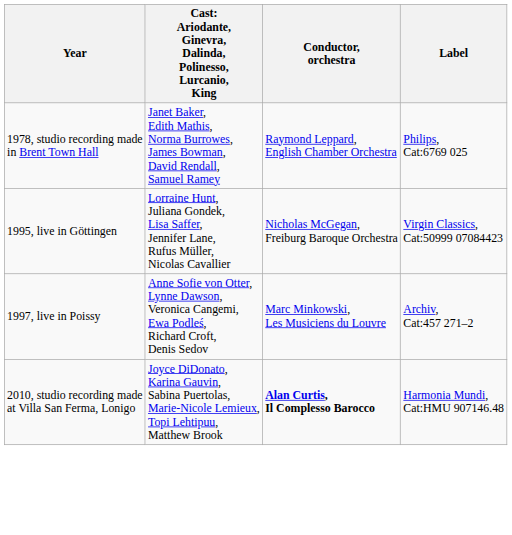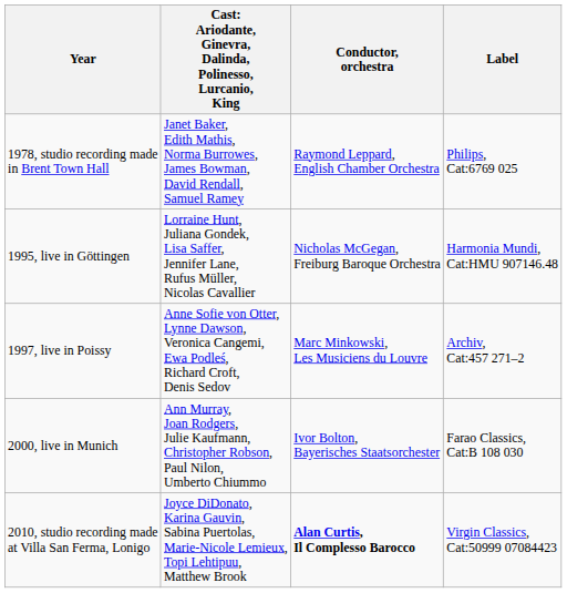 <table class="wikitable">
 <tr>
 <th>Year</th>
 <th>Cast:<br>Ariodante,<br>Ginevra,<br>Dalinda,<br>Polinesso,<br>Lurcanio,<br>King</th>
 <th>Conductor,<br>orchestra<br></th>
 <th>Label</th>
 </tr>
 <tr>
 <td>1978, studio recording made<br>in <a href='#'>Brent Town Hall</a></td>
 <td><a href='#'>Janet Baker</a>,<br><a href='#'>Edith Mathis</a>,<br><a href='#'>Norma Burrowes</a>,<br><a href='#'>James Bowman</a>,<br><a href='#'>David Rendall</a>,<br><a href='#'>Samuel Ramey</a></td>
 <td><a href='#'>Raymond Leppard</a>,<br><a href='#'>English Chamber Orchestra</a></td>
 <td><a href='#'>Philips</a>,<br>Cat:6769 025</td>
 </tr>
 <tr>
 <td>1995, live in Göttingen</td>
 <td><a href='#'>Lorraine Hunt</a>,<br>Juliana Gondek,<br><a href='#'>Lisa Saffer</a>,<br>Jennifer Lane,<br>Rufus Müller,<br> Nicolas Cavallier</td>
 <td><a href='#'>Nicholas McGegan</a>,<br>Freiburg Baroque Orchestra</td>
-<td><a href='#'>Virgin Classics</a>,<br>Cat:50999 07084423</td>
+<td><a href='#'>Harmonia Mundi</a>,<br>Cat:HMU 907146.48</td>
 </tr>
 <tr>
 <td>1997, live in Poissy</td>
 <td><a href='#'>Anne Sofie von Otter</a>,<br><a href='#'>Lynne Dawson</a>,<br>Veronica Cangemi,<br><a href='#'>Ewa Podleś</a>,<br>Richard Croft,<br>Denis Sedov</td>
 <td><a href='#'>Marc Minkowski</a>,<br><a href='#'>Les Musiciens du Louvre</a></td>
 <td><a href='#'>Archiv</a>,<br>Cat:457 271–2</td>
 </tr>
 <tr>
+<td>2000, live in Munich</td>
+<td><a href='#'>Ann Murray</a>,<br><a href='#'>Joan Rodgers</a>,<br>Julie Kaufmann,<br><a href='#'>Christopher Robson</a>,<br>Paul Nilon,<br>Umberto Chiummo</td>
+<td><a href='#'>Ivor Bolton</a>,<br><a href='#'>Bayerisches Staatsorchester</a></td>
+<td>Farao Classics,<br>Cat:B 108 030</td>
+</tr>
+<tr>
 <td>2010, studio recording made<br>at Villa San Ferma, Lonigo</td>
 <td><a href='#'>Joyce DiDonato</a>,<br><a href='#'>Karina Gauvin</a>,<br>Sabina Puertolas,<br><a href='#'>Marie-Nicole Lemieux</a>,<br><a href='#'>Topi Lehtipuu</a>,<br>Matthew Brook</td>
 <td><strong><a href='#'>Alan Curtis</a>,<br>Il Complesso Barocco</strong></td>
-<td><a href='#'>Harmonia Mundi</a>,<br>Cat:HMU 907146.48</td>
+<td><a href='#'>Virgin Classics</a>,<br>Cat:50999 07084423</td>
 </tr>
 </table>
